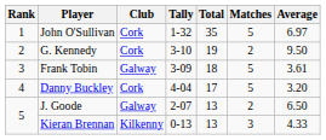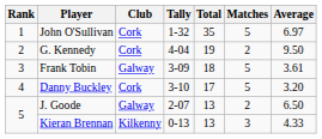 <table class="wikitable">
 <tr>
 <th>Rank</th>
 <th>Player</th>
 <th>Club</th>
 <th>Tally</th>
 <th>Total</th>
 <th>Matches</th>
 <th>Average</th>
 </tr>
 <tr>
 <td rowspan=1 align=center>1</td>
 <td>John O'Sullivan</td>
 <td><a href='#'>Cork</a></td>
 <td align=center>1-32</td>
 <td align=center>35</td>
 <td align=center>5</td>
 <td align=center>6.97</td>
 </tr>
 <tr>
 <td rowspan=1 align=center>2</td>
 <td>G. Kennedy</td>
 <td><a href='#'>Cork</a></td>
-<td align=center>3-10</td>
+<td align=center>4-04</td>
 <td align=center>19</td>
 <td align=center>2</td>
 <td align=center>9.50</td>
 </tr>
 <tr>
 <td rowspan=1 align=center>3</td>
 <td>Frank Tobin</td>
 <td><a href='#'>Galway</a></td>
 <td align=center>3-09</td>
 <td align=center>18</td>
 <td align=center>5</td>
 <td align=center>3.61</td>
 </tr>
 <tr>
 <td rowspan=1 align=center>4</td>
 <td><a href='#'>Danny Buckley</a></td>
 <td><a href='#'>Cork</a></td>
-<td align=center>4-04</td>
+<td align=center>3-10</td>
 <td align=center>17</td>
 <td align=center>5</td>
 <td align=center>3.20</td>
 </tr>
 <tr>
 <td rowspan=2 align=center>5</td>
 <td>J. Goode</td>
 <td><a href='#'>Galway</a></td>
 <td align=center>2-07</td>
 <td align=center>13</td>
 <td align=center>2</td>
 <td align=center>6.50</td>
 </tr>
 <tr>
 <td><a href='#'>Kieran Brennan</a></td>
 <td><a href='#'>Kilkenny</a></td>
 <td align=center>0-13</td>
 <td align=center>13</td>
 <td align=center>3</td>
 <td align=center>4.33</td>
 </tr>
 </table>
